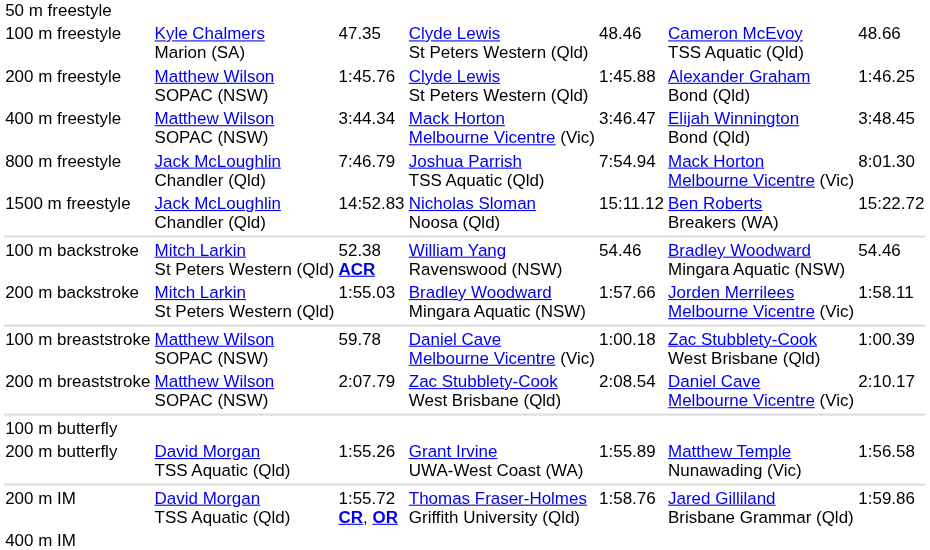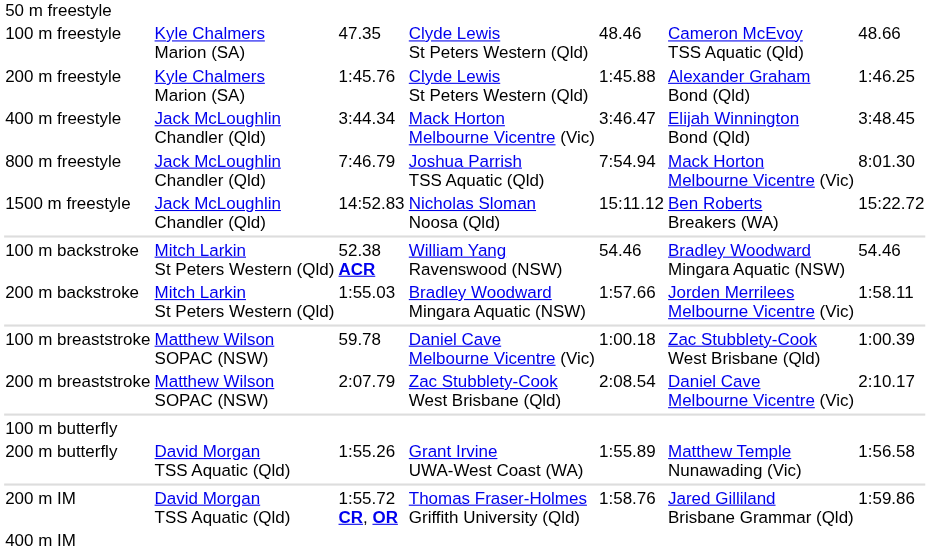 <table>
 <tr valign="top">
 <td>50 m freestyle</td>
 <td><br></td>
 <td></td>
 <td><br></td>
 <td></td>
 <td><br></td>
 <td></td>
 </tr>
 <tr valign="top">
 <td>100 m freestyle</td>
 <td><a href='#'>Kyle Chalmers</a><br>Marion (SA)</td>
 <td>47.35</td>
 <td><a href='#'>Clyde Lewis</a><br>St Peters Western (Qld)</td>
 <td>48.46</td>
 <td><a href='#'>Cameron McEvoy</a><br>TSS Aquatic (Qld)</td>
 <td>48.66</td>
 </tr>
 <tr valign="top">
 <td>200 m freestyle</td>
-<td><a href='#'>Matthew Wilson</a><br>SOPAC (NSW)</td>
+<td><a href='#'>Kyle Chalmers</a><br>Marion (SA)</td>
 <td>1:45.76</td>
 <td><a href='#'>Clyde Lewis</a><br>St Peters Western (Qld)</td>
 <td>1:45.88</td>
 <td><a href='#'>Alexander Graham</a><br>Bond (Qld)</td>
 <td>1:46.25</td>
 </tr>
 <tr valign="top">
 <td>400 m freestyle</td>
-<td><a href='#'>Matthew Wilson</a><br>SOPAC (NSW)</td>
+<td><a href='#'>Jack McLoughlin</a><br>Chandler (Qld)</td>
 <td>3:44.34</td>
 <td><a href='#'>Mack Horton</a><br><a href='#'>Melbourne Vicentre</a> (Vic)</td>
 <td>3:46.47</td>
 <td><a href='#'>Elijah Winnington</a><br>Bond (Qld)</td>
 <td>3:48.45</td>
 </tr>
 <tr valign="top">
 <td>800 m freestyle</td>
 <td><a href='#'>Jack McLoughlin</a><br>Chandler (Qld)</td>
 <td>7:46.79</td>
 <td><a href='#'>Joshua Parrish</a><br>TSS Aquatic (Qld)</td>
 <td>7:54.94</td>
 <td><a href='#'>Mack Horton</a><br><a href='#'>Melbourne Vicentre</a> (Vic)</td>
 <td>8:01.30</td>
 </tr>
 <tr valign="top">
 <td>1500 m freestyle</td>
 <td><a href='#'>Jack McLoughlin</a><br>Chandler (Qld)</td>
 <td>14:52.83</td>
 <td><a href='#'>Nicholas Sloman</a><br>Noosa (Qld)</td>
 <td>15:11.12</td>
 <td><a href='#'>Ben Roberts</a><br>Breakers (WA)</td>
 <td>15:22.72</td>
 </tr>
 <tr bgcolor=#DDDDDD>
 <td colspan=7></td>
 </tr>
 <tr valign="top">
 <td>100 m backstroke</td>
 <td><a href='#'>Mitch Larkin</a><br>St Peters Western (Qld)</td>
 <td>52.38<br><strong><a href='#'>ACR</a></strong></td>
 <td><a href='#'>William Yang</a><br>Ravenswood (NSW)</td>
 <td>54.46</td>
 <td><a href='#'>Bradley Woodward</a><br>Mingara Aquatic (NSW)</td>
 <td>54.46</td>
 </tr>
 <tr valign="top">
 <td>200 m backstroke</td>
 <td><a href='#'>Mitch Larkin</a><br>St Peters Western (Qld)</td>
 <td>1:55.03</td>
 <td><a href='#'>Bradley Woodward</a><br>Mingara Aquatic (NSW)</td>
 <td>1:57.66</td>
 <td><a href='#'>Jorden Merrilees</a><br><a href='#'>Melbourne Vicentre</a> (Vic)</td>
 <td>1:58.11</td>
 </tr>
 <tr bgcolor=#DDDDDD>
 <td colspan=7></td>
 </tr>
 <tr valign="top">
 <td>100 m breaststroke</td>
 <td><a href='#'>Matthew Wilson</a><br>SOPAC (NSW)</td>
 <td>59.78</td>
 <td><a href='#'>Daniel Cave</a><br><a href='#'>Melbourne Vicentre</a> (Vic)</td>
 <td>1:00.18</td>
 <td><a href='#'>Zac Stubblety-Cook</a><br>West Brisbane (Qld)</td>
 <td>1:00.39</td>
 </tr>
 <tr valign="top">
 <td>200 m breaststroke</td>
 <td><a href='#'>Matthew Wilson</a><br>SOPAC (NSW)</td>
 <td>2:07.79</td>
 <td><a href='#'>Zac Stubblety-Cook</a><br>West Brisbane (Qld)</td>
 <td>2:08.54</td>
 <td><a href='#'>Daniel Cave</a><br><a href='#'>Melbourne Vicentre</a> (Vic)</td>
 <td>2:10.17</td>
 </tr>
 <tr bgcolor=#DDDDDD>
 <td colspan=7></td>
 </tr>
 <tr valign="top">
 <td>100 m butterfly</td>
 <td><br></td>
 <td></td>
 <td><br></td>
 <td></td>
 <td><br></td>
 <td></td>
 </tr>
 <tr valign="top">
 <td>200 m butterfly</td>
 <td><a href='#'>David Morgan</a><br>TSS Aquatic (Qld)</td>
 <td>1:55.26</td>
 <td><a href='#'>Grant Irvine</a><br>UWA-West Coast (WA)</td>
 <td>1:55.89</td>
 <td><a href='#'>Matthew Temple</a><br>Nunawading (Vic)</td>
 <td>1:56.58</td>
 </tr>
 <tr bgcolor=#DDDDDD>
 <td colspan=7></td>
 </tr>
 <tr valign="top">
 <td>200 m IM</td>
 <td><a href='#'>David Morgan</a><br>TSS Aquatic (Qld)</td>
 <td>1:55.72<br><strong><a href='#'>CR</a></strong>, <strong><a href='#'>OR</a></strong></td>
 <td><a href='#'>Thomas Fraser-Holmes</a><br>Griffith University (Qld)</td>
 <td>1:58.76</td>
 <td><a href='#'>Jared Gilliland</a><br>Brisbane Grammar (Qld)</td>
 <td>1:59.86</td>
 </tr>
 <tr valign="top">
 <td>400 m IM</td>
 <td><br></td>
 <td></td>
 <td><br></td>
 <td></td>
 <td><br></td>
 <td></td>
 </tr>
 </table>
